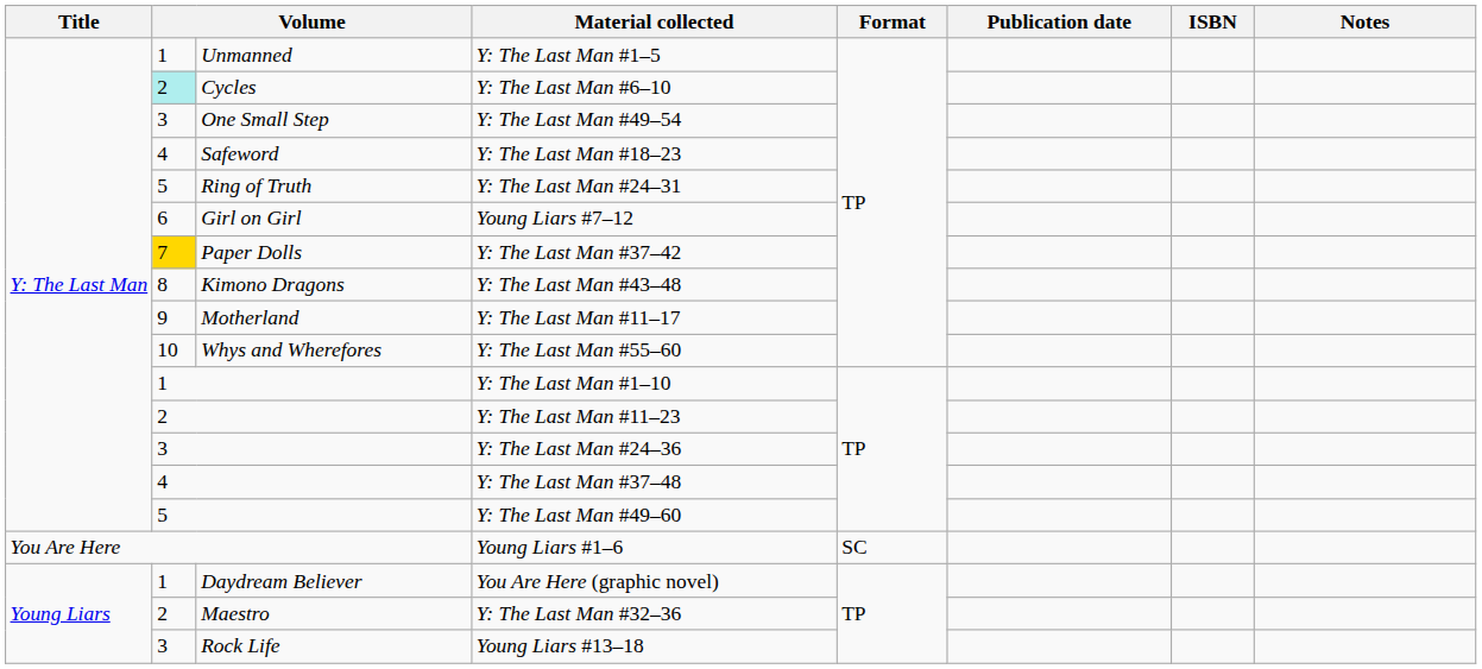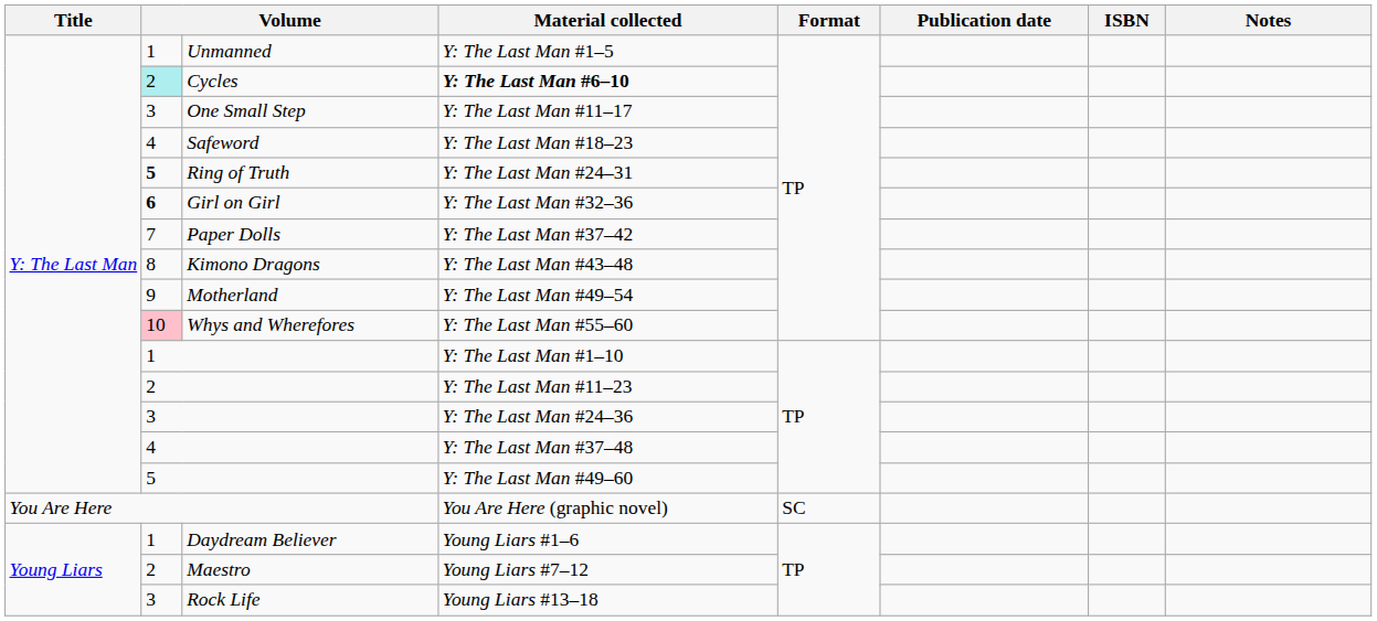 <table class="wikitable">
 <tr>
 <th width="10%">Title</th>
 <th colspan="2">Volume</th>
 <th>Material collected</th>
 <th>Format</th>
 <th>Publication date</th>
 <th>ISBN</th>
 <th width="15%">Notes</th>
 </tr>
 <tr>
 <td rowspan="15"><em><a href='#'>Y: The Last Man</a></em></td>
 <td>1</td>
 <td><em>Unmanned</em></td>
 <td><em>Y: The Last Man</em> #1–5</td>
 <td rowspan="10">TP</td>
 <td></td>
 <td></td>
 <td></td>
 </tr>
 <tr>
 <td style="background: paleturquoise;">2</td>
 <td><em>Cycles</em></td>
-<td><em>Y: The Last Man</em> #6–10</td>
+<td><strong><em>Y: The Last Man</em> #6–10</strong></td>
 <td></td>
 <td></td>
 <td></td>
 </tr>
 <tr>
 <td>3</td>
 <td><em>One Small Step</em></td>
-<td><em>Y: The Last Man</em> #49–54</td>
+<td><em>Y: The Last Man</em> #11–17</td>
 <td></td>
 <td></td>
 <td></td>
 </tr>
 <tr>
 <td>4</td>
 <td><em>Safeword</em></td>
 <td><em>Y: The Last Man</em> #18–23</td>
 <td></td>
 <td></td>
 <td></td>
 </tr>
 <tr>
-<td>5</td>
+<td><strong>5</strong></td>
 <td><em>Ring of Truth</em></td>
 <td><em>Y: The Last Man</em> #24–31</td>
 <td></td>
 <td></td>
 <td></td>
 </tr>
 <tr>
-<td>6</td>
+<td><strong>6</strong></td>
 <td><em>Girl on Girl</em></td>
-<td><em>Young Liars</em> #7–12</td>
+<td><em>Y: The Last Man</em> #32–36</td>
 <td></td>
 <td></td>
 <td></td>
 </tr>
 <tr>
-<td style="background: gold;">7</td>
+<td>7</td>
 <td><em>Paper Dolls</em></td>
 <td><em>Y: The Last Man</em> #37–42</td>
 <td></td>
 <td></td>
 <td></td>
 </tr>
 <tr>
 <td>8</td>
 <td><em>Kimono Dragons</em></td>
 <td><em>Y: The Last Man</em> #43–48</td>
 <td></td>
 <td></td>
 <td></td>
 </tr>
 <tr>
 <td>9</td>
 <td><em>Motherland</em></td>
-<td><em>Y: The Last Man</em> #11–17</td>
+<td><em>Y: The Last Man</em> #49–54</td>
 <td></td>
 <td></td>
 <td></td>
 </tr>
 <tr>
-<td>10</td>
+<td style="background: pink;">10</td>
 <td><em>Whys and Wherefores</em></td>
 <td><em>Y: The Last Man</em> #55–60</td>
 <td></td>
 <td></td>
 <td></td>
 </tr>
 <tr>
 <td colspan="2">1</td>
 <td><em>Y: The Last Man</em> #1–10</td>
 <td rowspan="5">TP</td>
 <td></td>
 <td></td>
 <td></td>
 </tr>
 <tr>
 <td colspan="2">2</td>
 <td><em>Y: The Last Man</em> #11–23</td>
 <td></td>
 <td></td>
 <td></td>
 </tr>
 <tr>
 <td colspan="2">3</td>
 <td><em>Y: The Last Man</em> #24–36</td>
 <td></td>
 <td></td>
 <td></td>
 </tr>
 <tr>
 <td colspan="2">4</td>
 <td><em>Y: The Last Man</em> #37–48</td>
 <td></td>
 <td></td>
 <td></td>
 </tr>
 <tr>
 <td colspan="2">5</td>
 <td><em>Y: The Last Man</em> #49–60</td>
 <td></td>
 <td></td>
 <td></td>
 </tr>
 <tr>
 <td colspan="3"><em>You Are Here</em></td>
-<td><em>Young Liars</em> #1–6</td>
+<td><em>You Are Here</em> (graphic novel)</td>
 <td>SC</td>
 <td></td>
 <td></td>
 <td></td>
 </tr>
 <tr>
 <td rowspan="3"><em><a href='#'>Young Liars</a></em></td>
 <td>1</td>
 <td><em>Daydream Believer</em></td>
-<td><em>You Are Here</em> (graphic novel)</td>
+<td><em>Young Liars</em> #1–6</td>
 <td rowspan="3">TP</td>
 <td></td>
 <td></td>
 <td></td>
 </tr>
 <tr>
 <td>2</td>
 <td><em>Maestro</em></td>
-<td><em>Y: The Last Man</em> #32–36</td>
+<td><em>Young Liars</em> #7–12</td>
 <td></td>
 <td></td>
 <td></td>
 </tr>
 <tr>
 <td>3</td>
 <td><em>Rock Life</em></td>
 <td><em>Young Liars</em> #13–18</td>
 <td></td>
 <td></td>
 <td></td>
 </tr>
 </table>
